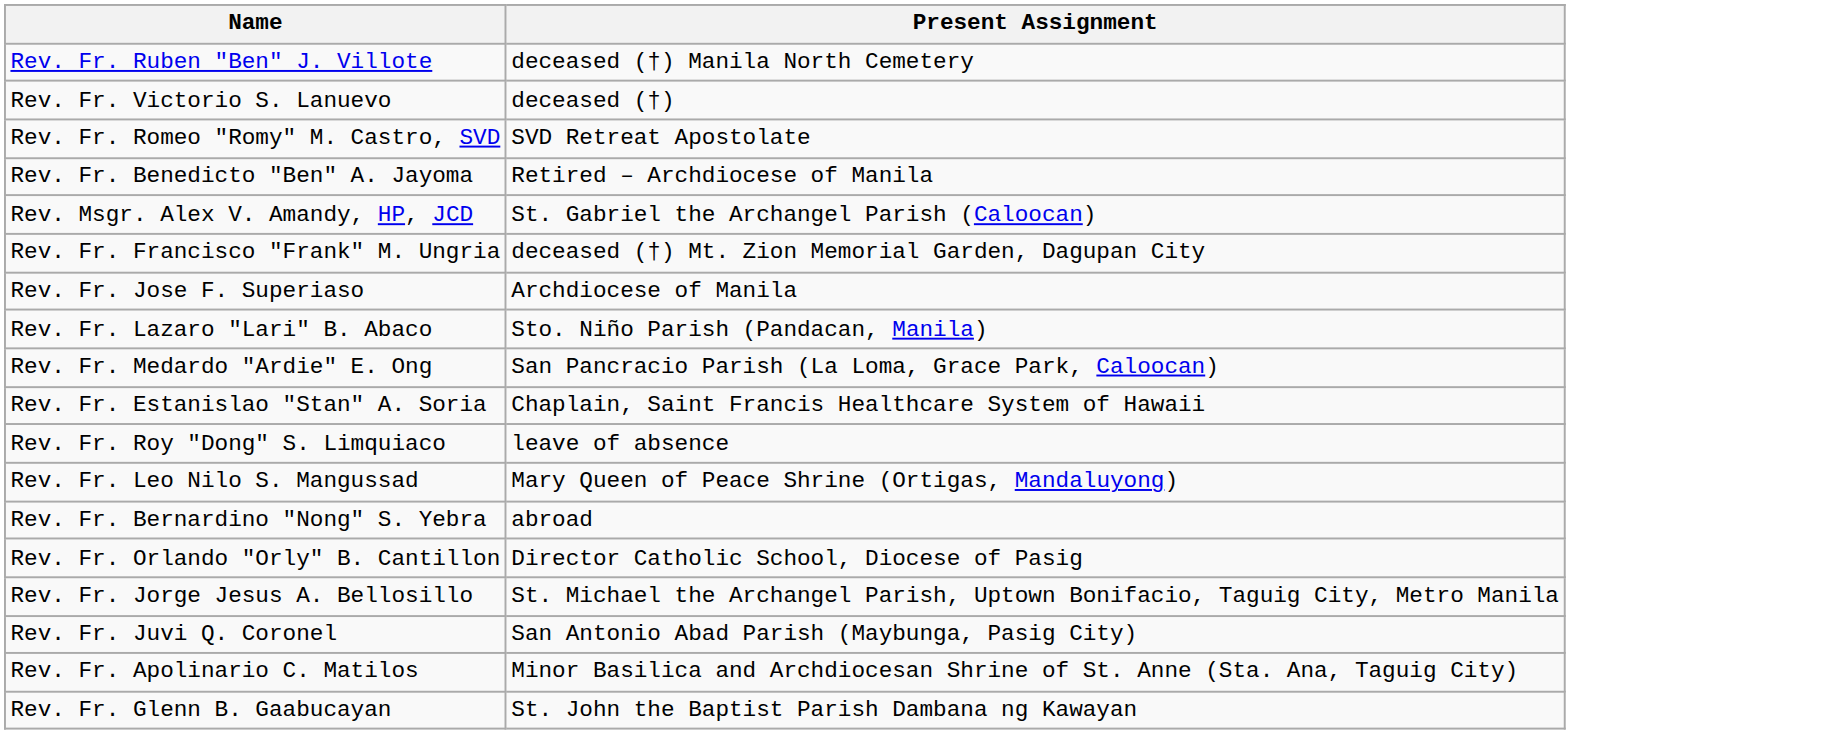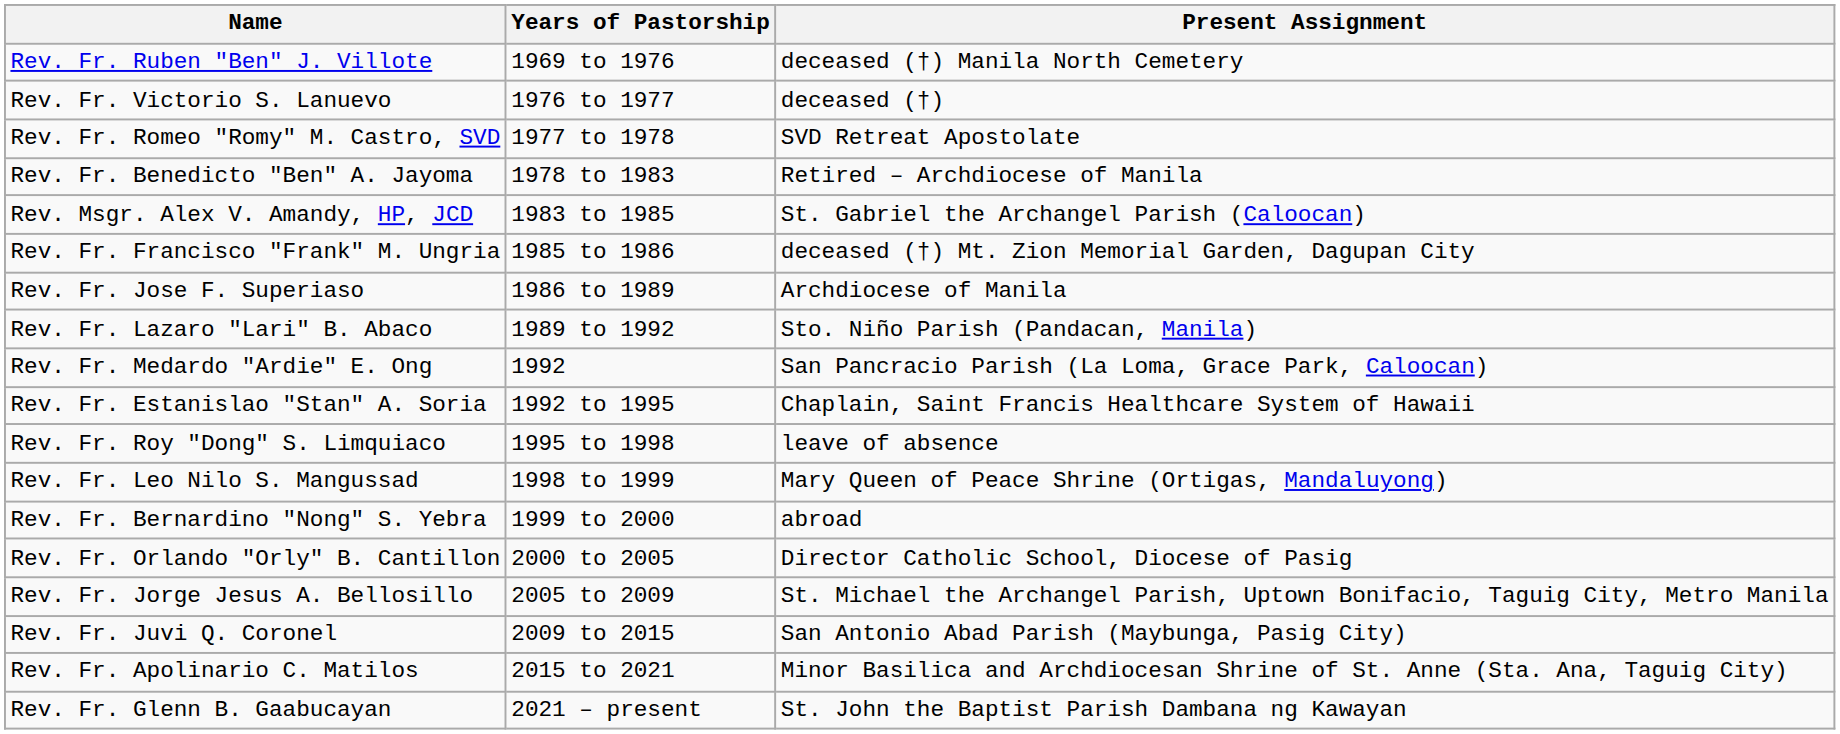 <table class="wikitable" style="font-size:90%;">
 <tr>
 <th>Name</th>
+<th>Years of Pastorship</th>
 <th>Present Assignment</th>
 </tr>
 <tr>
 <td><a href='#'>Rev. Fr. Ruben "Ben" J. Villote</a></td>
+<td>1969 to 1976</td>
 <td>deceased (†) Manila North Cemetery</td>
 </tr>
 <tr>
 <td>Rev. Fr. Victorio S. Lanuevo</td>
+<td>1976 to 1977</td>
 <td>deceased (†)</td>
 </tr>
 <tr>
 <td>Rev. Fr. Romeo "Romy" M. Castro, <a href='#'>SVD</a></td>
+<td>1977 to 1978</td>
 <td>SVD Retreat Apostolate</td>
 </tr>
 <tr>
 <td>Rev. Fr. Benedicto "Ben" A. Jayoma</td>
+<td>1978 to 1983</td>
 <td>Retired – Archdiocese of Manila</td>
 </tr>
 <tr>
 <td>Rev. Msgr. Alex V. Amandy, <a href='#'>HP</a>, <a href='#'>JCD</a></td>
+<td>1983 to 1985</td>
 <td>St. Gabriel the Archangel Parish (<a href='#'>Caloocan</a>)</td>
 </tr>
 <tr>
 <td>Rev. Fr. Francisco "Frank" M. Ungria</td>
+<td>1985 to 1986</td>
 <td>deceased (†) Mt. Zion Memorial Garden, Dagupan City</td>
 </tr>
 <tr>
 <td>Rev. Fr. Jose F. Superiaso</td>
+<td>1986 to 1989</td>
 <td>Archdiocese of Manila</td>
 </tr>
 <tr>
 <td>Rev. Fr. Lazaro "Lari" B. Abaco</td>
+<td>1989 to 1992</td>
 <td>Sto. Niño Parish (Pandacan, <a href='#'>Manila</a>)</td>
 </tr>
 <tr>
 <td>Rev. Fr. Medardo "Ardie" E. Ong</td>
+<td>1992</td>
 <td>San Pancracio Parish (La Loma, Grace Park, <a href='#'>Caloocan</a>)</td>
 </tr>
 <tr>
 <td>Rev. Fr. Estanislao "Stan" A. Soria</td>
+<td>1992 to 1995</td>
 <td>Chaplain, Saint Francis Healthcare System of Hawaii</td>
 </tr>
 <tr>
 <td>Rev. Fr. Roy "Dong" S. Limquiaco</td>
+<td>1995 to 1998</td>
 <td>leave of absence</td>
 </tr>
 <tr>
 <td>Rev. Fr. Leo Nilo S. Mangussad</td>
+<td>1998 to 1999</td>
 <td>Mary Queen of Peace Shrine (Ortigas, <a href='#'>Mandaluyong</a>)</td>
 </tr>
 <tr>
 <td>Rev. Fr. Bernardino "Nong" S. Yebra</td>
+<td>1999 to 2000</td>
 <td>abroad</td>
 </tr>
 <tr>
 <td>Rev. Fr. Orlando "Orly" B. Cantillon</td>
+<td>2000 to 2005</td>
 <td>Director Catholic School, Diocese of Pasig</td>
 </tr>
 <tr>
 <td>Rev. Fr. Jorge Jesus A. Bellosillo</td>
+<td>2005 to 2009</td>
 <td>St. Michael the Archangel Parish, Uptown Bonifacio, Taguig City, Metro Manila</td>
 </tr>
 <tr>
 <td>Rev. Fr. Juvi Q. Coronel</td>
+<td>2009 to 2015</td>
 <td>San Antonio Abad Parish (Maybunga, Pasig City)</td>
 </tr>
 <tr>
 <td>Rev. Fr. Apolinario C. Matilos</td>
+<td>2015 to 2021</td>
 <td>Minor Basilica and Archdiocesan Shrine of St. Anne (Sta. Ana, Taguig City)</td>
 </tr>
 <tr>
 <td>Rev. Fr. Glenn B. Gaabucayan</td>
+<td>2021 – present</td>
 <td>St. John the Baptist Parish Dambana ng Kawayan</td>
 </tr>
 </table>
